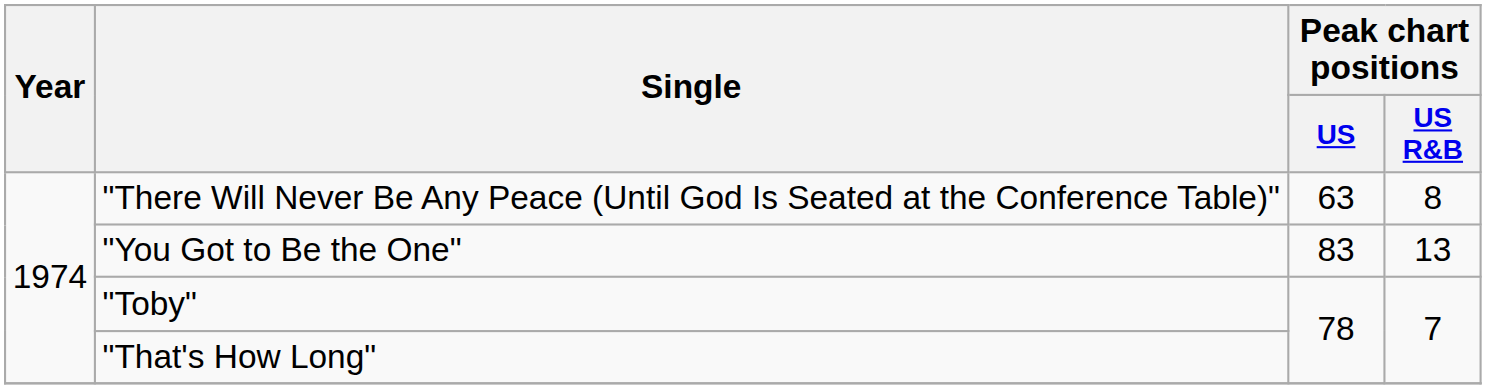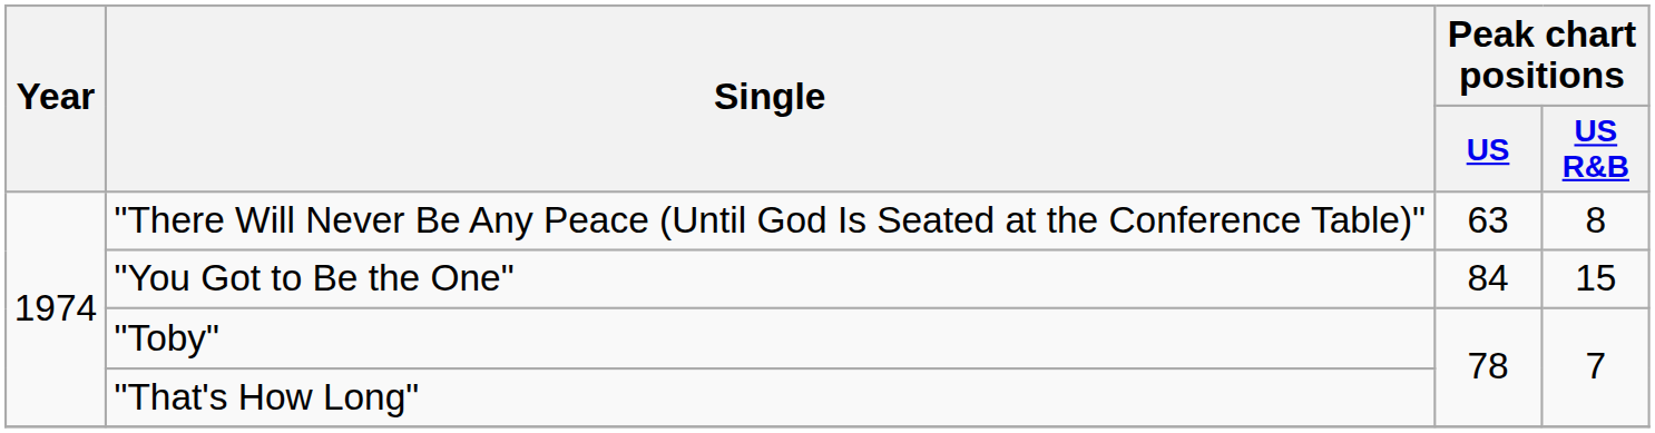 <table class="wikitable" style="text-align:center;">
 <tr>
 <th rowspan="2">Year</th>
 <th rowspan="2">Single</th>
 <th colspan="2">Peak chart positions</th>
 </tr>
 <tr style="font-size:smaller;">
 <th width="40"><a href='#'>US</a><br></th>
 <th width="40"><a href='#'>US<br>R&B</a><br></th>
 </tr>
 <tr>
 <td rowspan="4">1974</td>
 <td align="left">"There Will Never Be Any Peace (Until God Is Seated at the Conference Table)"</td>
 <td>63</td>
 <td>8</td>
 </tr>
 <tr>
 <td align="left">"You Got to Be the One"</td>
-<td>83</td>
-<td>13</td>
+<td>84</td>
+<td>15</td>
 </tr>
 <tr>
 <td align="left">"Toby"</td>
 <td rowspan="2">78</td>
 <td rowspan="2">7</td>
 </tr>
 <tr>
 <td align="left">"That's How Long"</td>
 </tr>
 <tr>
 </tr>
 </table>
